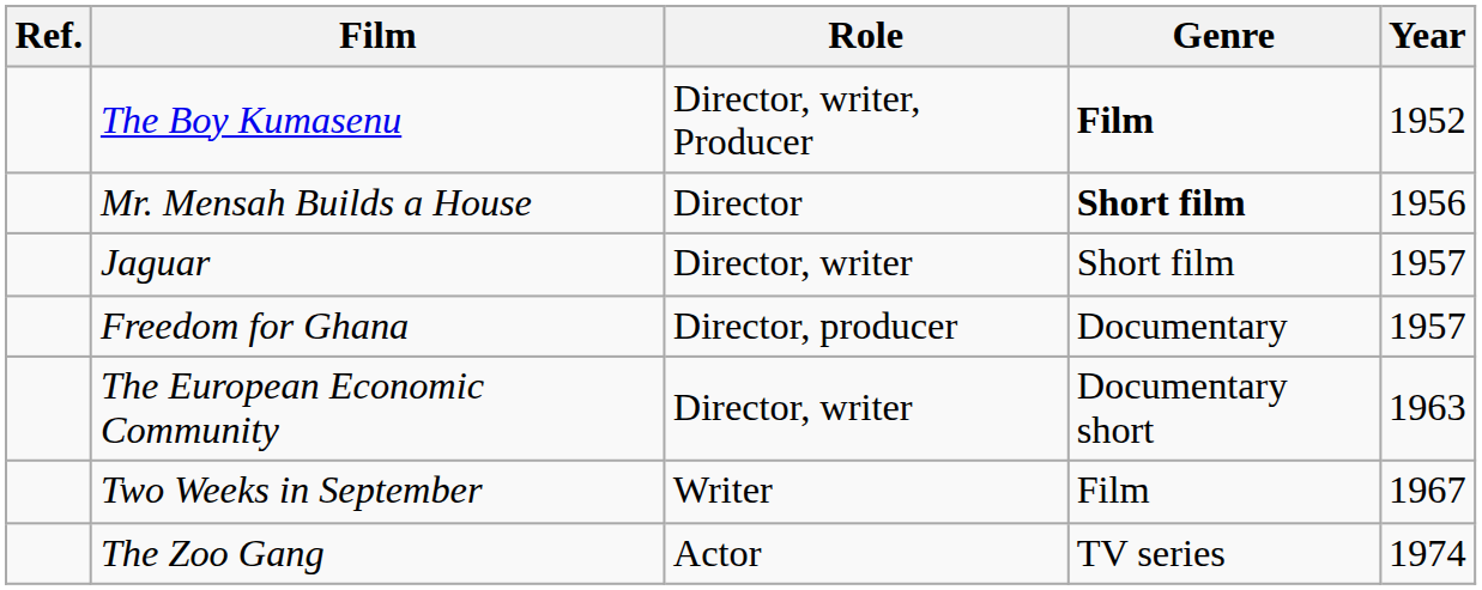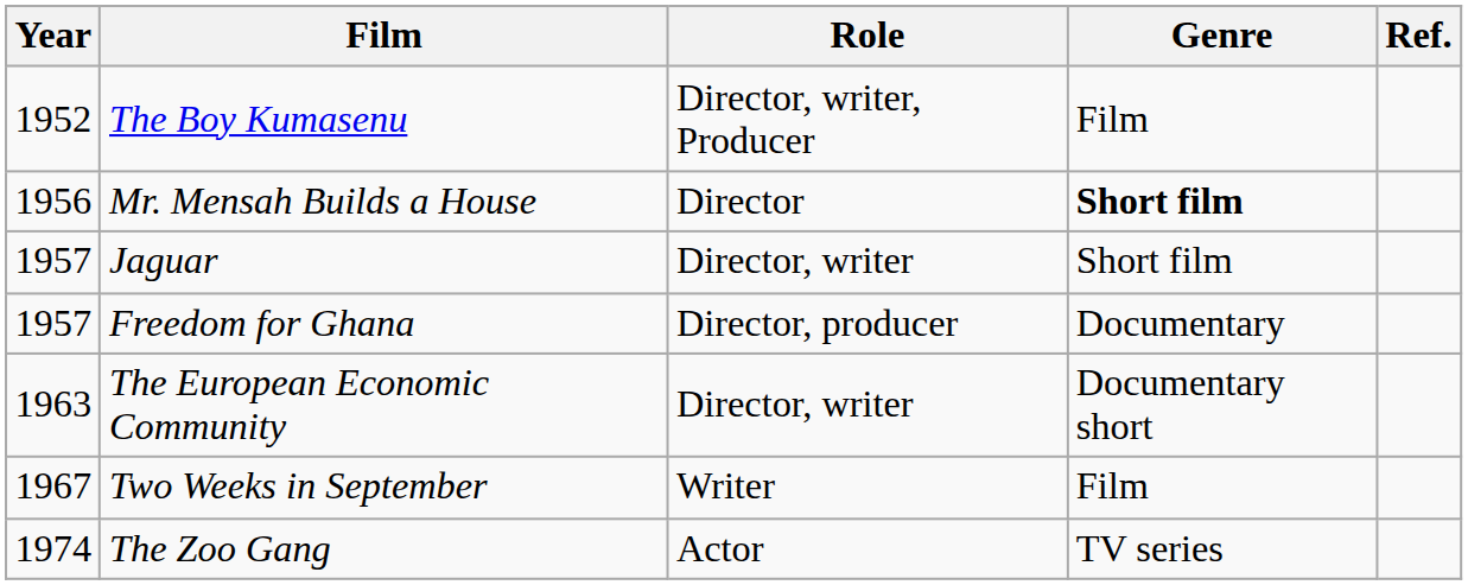 <table class="wikitable">
 <tr>
-<th>Ref.</th>
+<th>Year</th>
 <th>Film</th>
 <th>Role</th>
 <th>Genre</th>
-<th>Year</th>
+<th>Ref.</th>
 </tr>
 <tr>
-<td></td>
+<td>1952</td>
 <td><em><a href='#'>The Boy Kumasenu</a></em></td>
 <td>Director, writer, Producer</td>
-<td><strong>Film</strong></td>
-<td>1952</td>
+<td>Film</td>
+<td></td>
 </tr>
 <tr>
-<td></td>
+<td>1956</td>
 <td><em>Mr. Mensah Builds a House</em></td>
 <td>Director</td>
 <td><strong>Short film</strong></td>
-<td>1956</td>
+<td></td>
 </tr>
 <tr>
-<td></td>
+<td>1957</td>
 <td><em>Jaguar</em></td>
 <td>Director, writer</td>
 <td>Short film</td>
-<td>1957</td>
+<td></td>
 </tr>
 <tr>
-<td></td>
+<td>1957</td>
 <td><em>Freedom for Ghana</em></td>
 <td>Director, producer</td>
 <td>Documentary</td>
-<td>1957</td>
+<td></td>
 </tr>
 <tr>
-<td></td>
+<td>1963</td>
 <td><em>The European Economic Community</em></td>
 <td>Director, writer</td>
 <td>Documentary short</td>
-<td>1963</td>
+<td></td>
 </tr>
 <tr>
-<td></td>
+<td>1967</td>
 <td><em>Two Weeks in September</em></td>
 <td>Writer</td>
 <td>Film</td>
-<td>1967</td>
+<td></td>
 </tr>
 <tr>
-<td></td>
+<td>1974</td>
 <td><em>The Zoo Gang</em></td>
 <td>Actor</td>
 <td>TV series</td>
-<td>1974</td>
+<td></td>
 </tr>
 </table>
